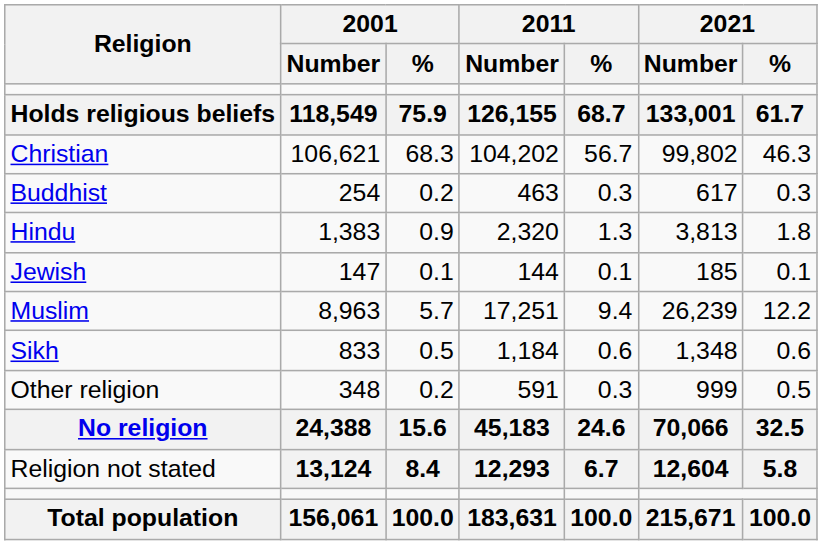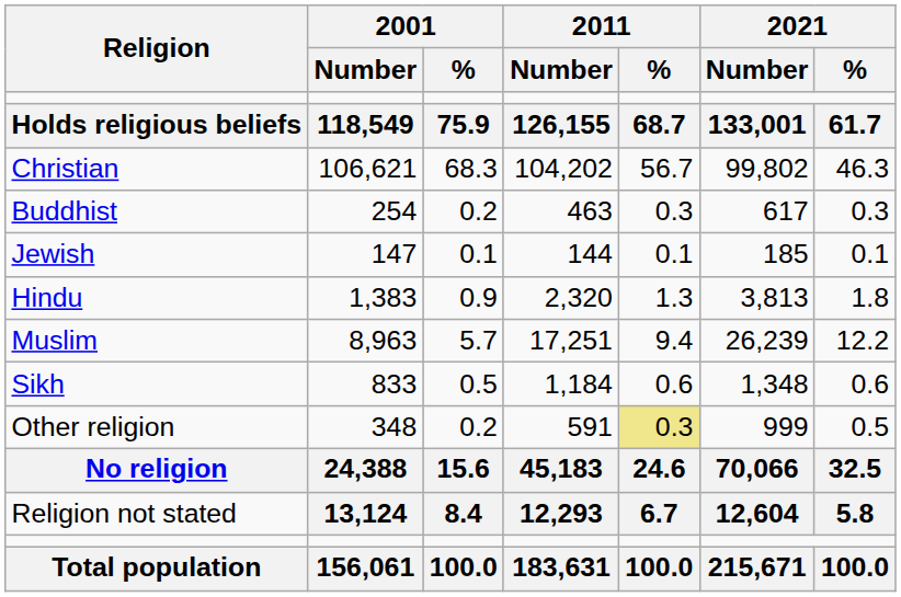 <table class="wikitable sortable mw-collapsible mw-collapsed">
 <tr>
 <th rowspan="2">Religion</th>
 <th colspan="2">2001</th>
 <th colspan="2">2011</th>
 <th colspan="2">2021</th>
 </tr>
 <tr>
 <th>Number</th>
 <th>%</th>
 <th>Number</th>
 <th>%</th>
 <th>Number</th>
 <th>%</th>
 </tr>
 <tr>
 <td></td>
 <td></td>
 <td></td>
 <td></td>
 <td></td>
 </tr>
 <tr>
 <th>Holds religious beliefs</th>
 <th>118,549</th>
 <th>75.9</th>
 <th>126,155</th>
 <th>68.7</th>
 <th>133,001</th>
 <th>61.7</th>
 </tr>
 <tr>
 <td> <a href='#'>Christian</a></td>
 <td align="right">106,621</td>
 <td align="right">68.3</td>
 <td align="right">104,202</td>
 <td align="right">56.7</td>
 <td align="right">99,802</td>
 <td align="right">46.3</td>
 </tr>
 <tr>
 <td> <a href='#'>Buddhist</a></td>
 <td align="right">254</td>
 <td align="right">0.2</td>
 <td align="right">463</td>
 <td align="right">0.3</td>
 <td align="right">617</td>
 <td align="right">0.3</td>
 </tr>
 <tr>
+<td> <a href='#'>Jewish</a></td>
+<td align="right">147</td>
+<td align="right">0.1</td>
+<td align="right">144</td>
+<td align="right">0.1</td>
+<td align="right">185</td>
+<td align="right">0.1</td>
+</tr>
+<tr>
 <td> <a href='#'>Hindu</a></td>
 <td align="right">1,383</td>
 <td align="right">0.9</td>
 <td align="right">2,320</td>
 <td align="right">1.3</td>
 <td align="right">3,813</td>
 <td align="right">1.8</td>
-</tr>
-<tr>
-<td> <a href='#'>Jewish</a></td>
-<td align="right">147</td>
-<td align="right">0.1</td>
-<td align="right">144</td>
-<td align="right">0.1</td>
-<td align="right">185</td>
-<td align="right">0.1</td>
 </tr>
 <tr>
 <td> <a href='#'>Muslim</a></td>
 <td align="right">8,963</td>
 <td align="right">5.7</td>
 <td align="right">17,251</td>
 <td align="right">9.4</td>
 <td align="right">26,239</td>
 <td align="right">12.2</td>
 </tr>
 <tr>
 <td> <a href='#'>Sikh</a></td>
 <td align="right">833</td>
 <td align="right">0.5</td>
 <td align="right">1,184</td>
 <td align="right">0.6</td>
 <td align="right">1,348</td>
 <td align="right">0.6</td>
 </tr>
 <tr>
 <td>Other religion</td>
 <td align="right">348</td>
 <td align="right">0.2</td>
 <td align="right">591</td>
-<td align="right">0.3</td>
+<td align="right" style="background: khaki;">0.3</td>
 <td align="right">999</td>
 <td align="right">0.5</td>
 </tr>
 <tr>
 <th><a href='#'>No religion</a></th>
 <th align="right">24,388</th>
 <th align="right">15.6</th>
 <th align="right">45,183</th>
 <th align="right">24.6</th>
 <th align="right">70,066</th>
 <th align="right">32.5</th>
 </tr>
 <tr>
 <td>Religion not stated</td>
 <th align="right">13,124</th>
 <th align="right">8.4</th>
 <th align="right">12,293</th>
 <th align="right">6.7</th>
 <th align="right">12,604</th>
 <th align="right">5.8</th>
 </tr>
 <tr>
 <td></td>
 <td></td>
 <td></td>
 <td></td>
 <td></td>
 </tr>
 <tr>
 <th>Total population</th>
 <th align="right">156,061</th>
 <th align="right">100.0</th>
 <th align="right">183,631</th>
 <th align="right">100.0</th>
 <th align="right">215,671</th>
 <th align="right">100.0</th>
 </tr>
 </table>
